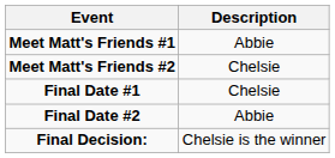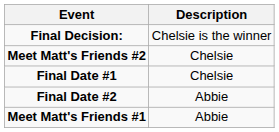 <table class="wikitable sortable" style="text-align:center;">
 <tr>
 <th>Event</th>
 <th>Description</th>
 </tr>
 <tr>
-<td><strong>Meet Matt's Friends #1</strong></td>
-<td>Abbie</td>
+<td><strong>Final Decision:</strong></td>
+<td>Chelsie is the winner</td>
 </tr>
 <tr>
 <td><strong>Meet Matt's Friends #2</strong></td>
 <td>Chelsie</td>
 </tr>
 <tr>
 <td><strong>Final Date #1</strong></td>
 <td>Chelsie</td>
 </tr>
 <tr>
 <td><strong>Final Date #2</strong></td>
 <td>Abbie</td>
 </tr>
 <tr>
-<td><strong>Final Decision:</strong></td>
-<td>Chelsie is the winner</td>
+<td><strong>Meet Matt's Friends #1</strong></td>
+<td>Abbie</td>
 </tr>
 </table>
